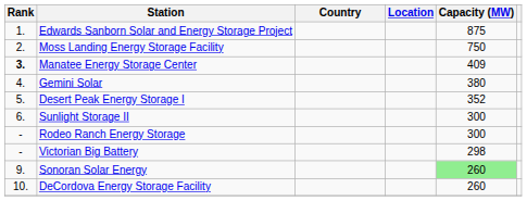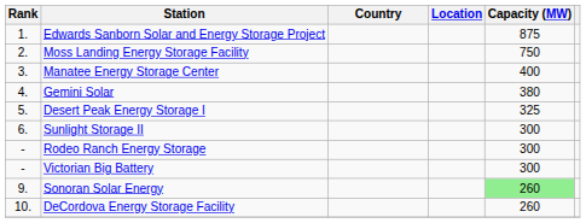 <table class="wikitable">
 <tr>
 <th>Rank</th>
 <th>Station</th>
 <th width=125>Country</th>
 <th><a href='#'>Location</a></th>
 <th>Capacity (<a href='#'>MW</a>)</th>
 <th></th>
 </tr>
 <tr>
 <td align=center>1.</td>
 <td><a href='#'>Edwards Sanborn Solar and Energy Storage Project</a></td>
 <td></td>
 <td></td>
 <td style="text-align:center;">875</td>
 <td></td>
 </tr>
 <tr>
 <td align=center>2.</td>
 <td><a href='#'>Moss Landing Energy Storage Facility</a></td>
 <td></td>
 <td></td>
 <td style="text-align:center;">750</td>
 <td></td>
 </tr>
 <tr>
-<td align=center><strong>3.</strong></td>
+<td align=center>3.</td>
 <td><a href='#'>Manatee Energy Storage Center</a></td>
 <td></td>
 <td></td>
-<td style="text-align:center;">409</td>
+<td style="text-align:center;">400</td>
 <td></td>
 </tr>
 <tr>
 <td align=center>4.</td>
 <td><a href='#'>Gemini Solar</a></td>
 <td></td>
 <td></td>
 <td style="text-align:center;">380</td>
 <td></td>
 </tr>
 <tr>
 <td align=center>5.</td>
 <td><a href='#'>Desert Peak Energy Storage I</a></td>
 <td></td>
 <td></td>
-<td style="text-align:center;">352</td>
+<td style="text-align:center;">325</td>
 <td></td>
 </tr>
 <tr>
 <td align=center>6.</td>
 <td><a href='#'>Sunlight Storage II</a></td>
 <td></td>
 <td></td>
 <td style="text-align:center;">300</td>
 <td></td>
 </tr>
 <tr>
 <td align=center>-</td>
 <td><a href='#'>Rodeo Ranch Energy Storage</a></td>
 <td></td>
 <td></td>
 <td style="text-align:center;">300</td>
 <td></td>
 </tr>
 <tr>
 <td align=center>-</td>
 <td><a href='#'>Victorian Big Battery</a></td>
 <td></td>
 <td></td>
-<td style="text-align:center;">298</td>
+<td style="text-align:center;">300</td>
 <td></td>
 </tr>
 <tr>
 <td align=center>9.</td>
 <td><a href='#'>Sonoran Solar Energy </a></td>
 <td></td>
 <td></td>
 <td align=center style="background: lightgreen;">260</td>
 <td></td>
 </tr>
 <tr>
 <td align=center>10.</td>
 <td><a href='#'>DeCordova Energy Storage Facility</a></td>
 <td></td>
 <td></td>
 <td align=center>260</td>
 <td></td>
 </tr>
 <tr>
 </tr>
 </table>
